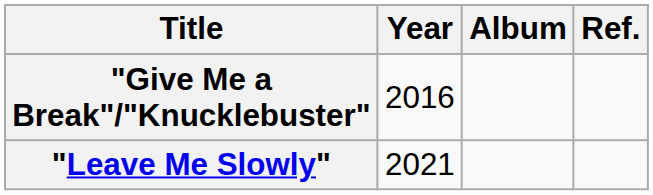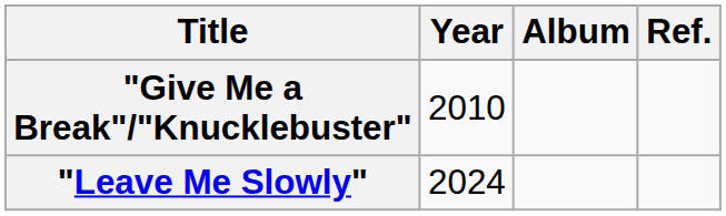 <table class="wikitable plainrowheaders" style="text-align:center;">
 <tr>
 <th scope="col" style="width:160px;">Title</th>
 <th>Year</th>
 <th>Album</th>
 <th>Ref.</th>
 </tr>
 <tr>
 <th scope="row">"Give Me a Break"/"Knucklebuster"</th>
-<td>2016</td>
+<td>2010</td>
 <td></td>
 <td></td>
 </tr>
 <tr>
 <th scope="row">"<a href='#'>Leave Me Slowly</a>"</th>
-<td>2021</td>
+<td>2024</td>
 <td></td>
 <td></td>
 </tr>
 </table>
